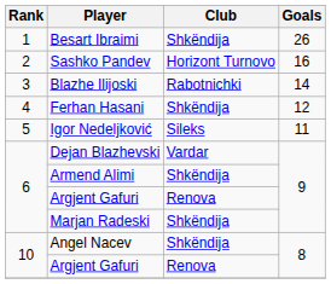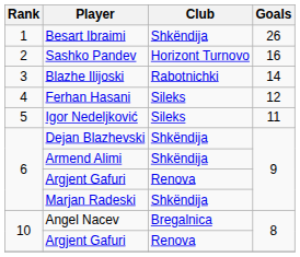 <table class="wikitable" style="text-align:center">
 <tr>
 <th>Rank</th>
 <th>Player</th>
 <th>Club</th>
 <th>Goals</th>
 </tr>
 <tr>
 <td>1</td>
 <td align="left"> <a href='#'>Besart Ibraimi</a></td>
 <td align="left"><a href='#'>Shkëndija</a></td>
 <td>26</td>
 </tr>
 <tr>
 <td>2</td>
 <td align="left"> <a href='#'>Sashko Pandev</a></td>
 <td align="left"><a href='#'>Horizont Turnovo</a></td>
 <td>16</td>
 </tr>
 <tr>
 <td>3</td>
 <td align="left"> <a href='#'>Blazhe Ilijoski</a></td>
 <td align="left"><a href='#'>Rabotnichki</a></td>
 <td>14</td>
 </tr>
 <tr>
 <td>4</td>
 <td align="left"> <a href='#'>Ferhan Hasani</a></td>
-<td align="left"><a href='#'>Shkëndija</a></td>
+<td align="left"><a href='#'>Sileks</a></td>
 <td>12</td>
 </tr>
 <tr>
 <td>5</td>
 <td align="left"> <a href='#'>Igor Nedeljković</a></td>
 <td align="left"><a href='#'>Sileks</a></td>
 <td>11</td>
 </tr>
 <tr>
 <td rowspan="4">6</td>
 <td align="left"> <a href='#'>Dejan Blazhevski</a></td>
-<td align="left"><a href='#'>Vardar</a></td>
+<td align="left"><a href='#'>Shkëndija</a></td>
 <td rowspan="4">9</td>
 </tr>
 <tr>
 <td align="left"> <a href='#'>Armend Alimi</a></td>
 <td align="left"><a href='#'>Shkëndija</a></td>
 </tr>
 <tr>
 <td align="left"> <a href='#'>Argjent Gafuri</a></td>
 <td align="left"><a href='#'>Renova</a></td>
 </tr>
 <tr>
 <td align="left"> <a href='#'>Marjan Radeski</a></td>
 <td align="left"><a href='#'>Shkëndija</a></td>
 </tr>
 <tr>
 <td rowspan="2">10</td>
 <td align="left"> Angel Nacev</td>
-<td align="left"><a href='#'>Shkëndija</a></td>
+<td align="left"><a href='#'>Bregalnica</a></td>
 <td rowspan="2">8</td>
 </tr>
 <tr>
 <td align="left"> <a href='#'>Argjent Gafuri</a></td>
 <td align="left"><a href='#'>Renova</a></td>
 </tr>
 <tr>
 </tr>
 </table>
